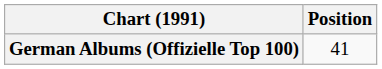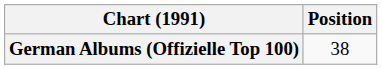 <table class="wikitable plainrowheaders" style="text-align:center">
 <tr>
 <th scope="col">Chart (1991)</th>
 <th scope="col">Position</th>
 </tr>
 <tr>
 <th scope="row">German Albums (Offizielle Top 100)</th>
-<td>41</td>
+<td>38</td>
 </tr>
 </table>
